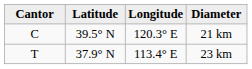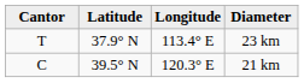 <table class="wikitable">
 <tr>
 <th width="25%" style="background:#eeeeee;">Cantor</th>
 <th width="25%" style="background:#eeeeee;">Latitude</th>
 <th width="25%" style="background:#eeeeee;">Longitude</th>
 <th width="25%" style="background:#eeeeee;">Diameter</th>
 </tr>
 <tr>
+<td align="center">T</td>
+<td align="center">37.9° N</td>
+<td align="center">113.4° E</td>
+<td align="center">23 km</td>
+</tr>
+<tr>
 <td align="center">C</td>
 <td align="center">39.5° N</td>
 <td align="center">120.3° E</td>
 <td align="center">21 km</td>
 </tr>
-<tr>
-<td align="center">T</td>
-<td align="center">37.9° N</td>
-<td align="center">113.4° E</td>
-<td align="center">23 km</td>
-</tr>
 </table>
